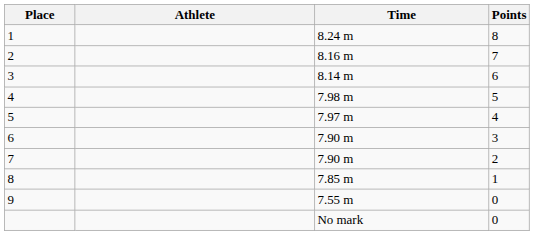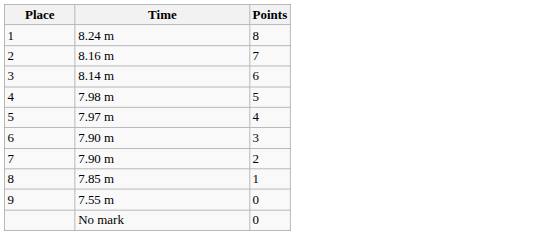 <table class=wikitable>
 <tr>
 <th style="width:5em">Place</th>
-<th style="width:18em">Athlete</th>
 <th style="width:13em">Time</th>
 <th>Points</th>
 </tr>
 <tr>
 <td>1</td>
-<td></td>
 <td>8.24 m </td>
 <td>8</td>
 </tr>
 <tr>
 <td>2</td>
-<td></td>
 <td>8.16 m </td>
 <td>7</td>
 </tr>
 <tr>
 <td>3</td>
-<td></td>
 <td>8.14 m </td>
 <td>6</td>
 </tr>
 <tr>
 <td>4</td>
-<td></td>
 <td>7.98 m </td>
 <td>5</td>
 </tr>
 <tr>
 <td>5</td>
-<td></td>
 <td>7.97 m </td>
 <td>4</td>
 </tr>
 <tr>
 <td>6</td>
-<td></td>
 <td>7.90 m </td>
 <td>3</td>
 </tr>
 <tr>
 <td>7</td>
-<td></td>
 <td>7.90 m </td>
 <td>2</td>
 </tr>
 <tr>
 <td>8</td>
-<td></td>
 <td>7.85 m </td>
 <td>1</td>
 </tr>
 <tr>
 <td>9</td>
-<td></td>
 <td>7.55 m </td>
 <td>0</td>
 </tr>
 <tr>
 <td></td>
-<td></td>
 <td>No mark</td>
 <td>0</td>
 </tr>
 </table>
